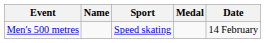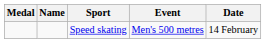 <table class="wikitable sortable" style="font-size:90%">
 <tr>
-<th>Event</th>
+<th>Medal</th>
 <th>Name</th>
 <th>Sport</th>
-<th>Medal</th>
+<th>Event</th>
 <th>Date</th>
 </tr>
 <tr>
-<td><a href='#'>Men's 500 metres</a></td>
+<td></td>
 <td></td>
 <td><a href='#'>Speed skating</a></td>
-<td></td>
+<td><a href='#'>Men's 500 metres</a></td>
 <td>14 February</td>
 </tr>
 </table>
